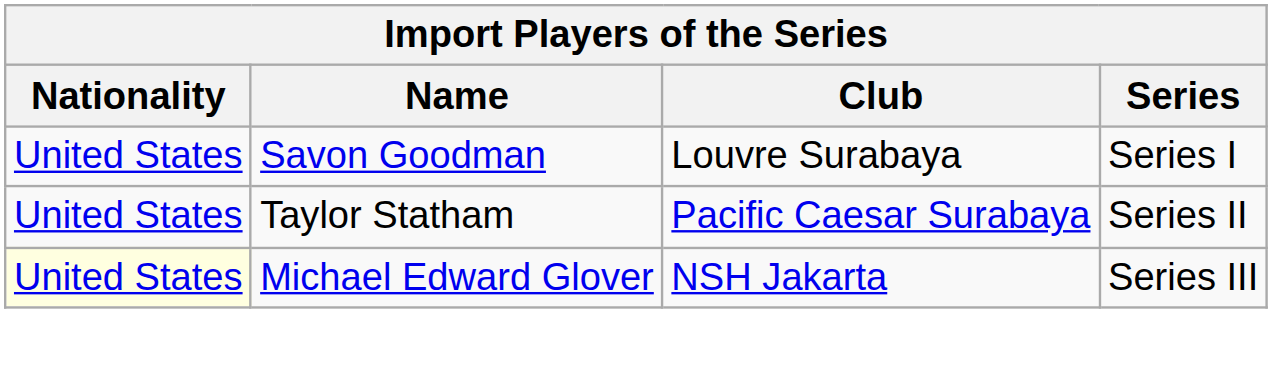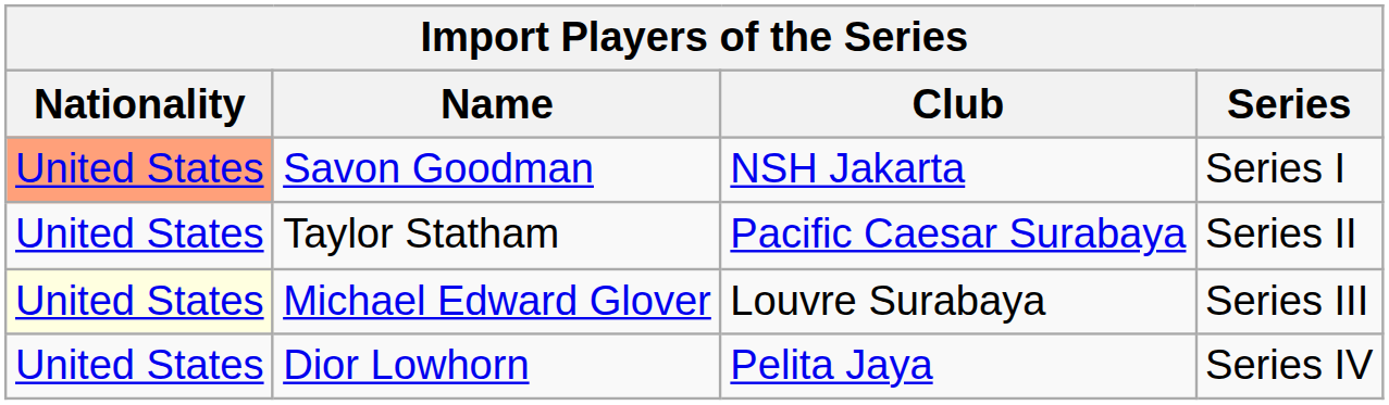 <table class="wikitable">
 <tr>
 <th colspan="4">Import Players of the Series</th>
 </tr>
 <tr>
 <th>Nationality</th>
 <th>Name</th>
 <th>Club</th>
 <th>Series</th>
 </tr>
 <tr>
-<td> <a href='#'>United States</a></td>
+<td style="background: lightsalmon;"> <a href='#'>United States</a></td>
 <td><a href='#'>Savon Goodman</a></td>
-<td>Louvre Surabaya</td>
+<td><a href='#'>NSH Jakarta</a></td>
 <td>Series I</td>
 </tr>
 <tr>
 <td> <a href='#'>United States</a></td>
 <td>Taylor Statham</td>
 <td><a href='#'>Pacific Caesar Surabaya</a></td>
 <td>Series II</td>
 </tr>
 <tr>
 <td style="background: lightyellow;"> <a href='#'>United States</a></td>
 <td><a href='#'>Michael Edward Glover</a></td>
-<td><a href='#'>NSH Jakarta</a></td>
+<td>Louvre Surabaya</td>
 <td>Series III</td>
 </tr>
+<tr>
+<td> <a href='#'>United States</a></td>
+<td><a href='#'>Dior Lowhorn</a></td>
+<td><a href='#'>Pelita Jaya</a></td>
+<td>Series IV</td>
+</tr>
 </table>
